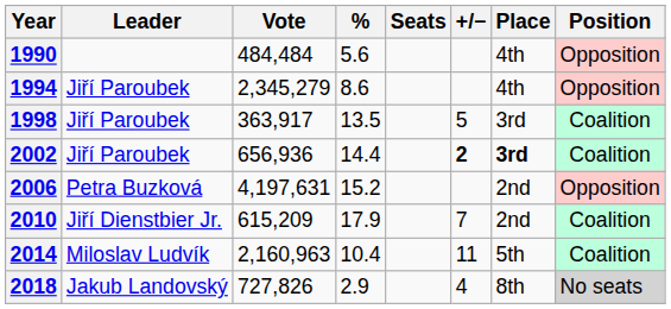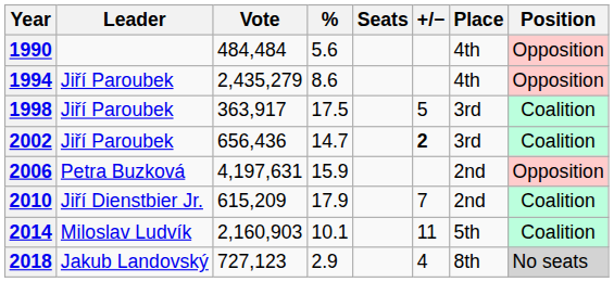 <table class="wikitable">
 <tr>
 <th>Year</th>
 <th>Leader</th>
 <th>Vote</th>
 <th>%</th>
 <th>Seats</th>
 <th>+/−</th>
 <th>Place</th>
 <th>Position</th>
 </tr>
 <tr>
 <th><a href='#'>1990</a></th>
 <td></td>
 <td>484,484</td>
 <td>5.6</td>
 <td></td>
 <td></td>
 <td>4th</td>
 <td style="background:#fcc;" align=center>Opposition</td>
 </tr>
 <tr>
 <th><a href='#'>1994</a></th>
 <td><a href='#'>Jiří Paroubek</a></td>
-<td>2,345,279</td>
+<td>2,435,279</td>
 <td>8.6</td>
 <td></td>
 <td></td>
 <td>4th</td>
 <td style="background:#fcc;" align=center>Opposition</td>
 </tr>
 <tr>
 <th><a href='#'>1998</a></th>
 <td><a href='#'>Jiří Paroubek</a></td>
 <td>363,917</td>
-<td>13.5</td>
+<td>17.5</td>
 <td></td>
 <td>5</td>
 <td>3rd</td>
 <td style="background:#bfd;" align=center>Coalition</td>
 </tr>
 <tr>
 <th><a href='#'>2002</a></th>
 <td><a href='#'>Jiří Paroubek</a></td>
-<td>656,936</td>
-<td>14.4</td>
+<td>656,436</td>
+<td>14.7</td>
 <td></td>
 <td><strong>2</strong></td>
-<td><strong>3rd</strong></td>
+<td>3rd</td>
 <td style="background:#bfd;" align=center>Coalition</td>
 </tr>
 <tr>
 <th><a href='#'>2006</a></th>
 <td><a href='#'>Petra Buzková</a></td>
 <td>4,197,631</td>
-<td>15.2</td>
+<td>15.9</td>
 <td></td>
 <td></td>
 <td>2nd</td>
 <td style="background:#fcc;" align=center>Opposition</td>
 </tr>
 <tr>
 <th><a href='#'>2010</a></th>
 <td><a href='#'>Jiří Dienstbier Jr.</a></td>
 <td>615,209</td>
 <td>17.9</td>
 <td></td>
 <td>7</td>
 <td>2nd</td>
 <td style="background:#bfd;" align=center>Coalition</td>
 </tr>
 <tr>
 <th><a href='#'>2014</a></th>
 <td><a href='#'>Miloslav Ludvík</a></td>
-<td>2,160,963</td>
-<td>10.4</td>
+<td>2,160,903</td>
+<td>10.1</td>
 <td></td>
 <td>11</td>
 <td>5th</td>
 <td style="background:#bfd;" align=center>Coalition</td>
 </tr>
 <tr>
 <th><a href='#'>2018</a></th>
 <td><a href='#'>Jakub Landovský</a></td>
-<td>727,826</td>
+<td>727,123</td>
 <td>2.9</td>
 <td></td>
 <td>4</td>
 <td>8th</td>
 <td style="background:Lightgray;">No seats</td>
 </tr>
 </table>
